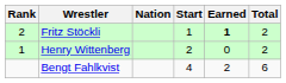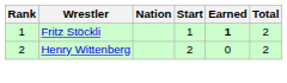 <table class="wikitable sortable" style="text-align:center;">
 <tr>
 <th>Rank</th>
 <th>Wrestler</th>
 <th>Nation</th>
 <th>Start</th>
 <th>Earned</th>
 <th>Total</th>
 </tr>
 <tr style="background:#cfc;">
-<td>2</td>
+<td>1</td>
 <td align=left><a href='#'>Fritz Stöckli</a></td>
 <td align=left></td>
 <td>1</td>
 <td><strong>1</strong></td>
 <td>2</td>
 </tr>
 <tr style="background:#cfc;">
-<td>1</td>
+<td>2</td>
 <td align=left><a href='#'>Henry Wittenberg</a></td>
 <td align=left></td>
 <td>2</td>
 <td>0</td>
 <td>2</td>
 </tr>
-<tr>
-<td></td>
-<td align=left><a href='#'>Bengt Fahlkvist</a></td>
-<td align=left></td>
-<td>4</td>
-<td>2</td>
-<td>6</td>
-</tr>
 </table>
